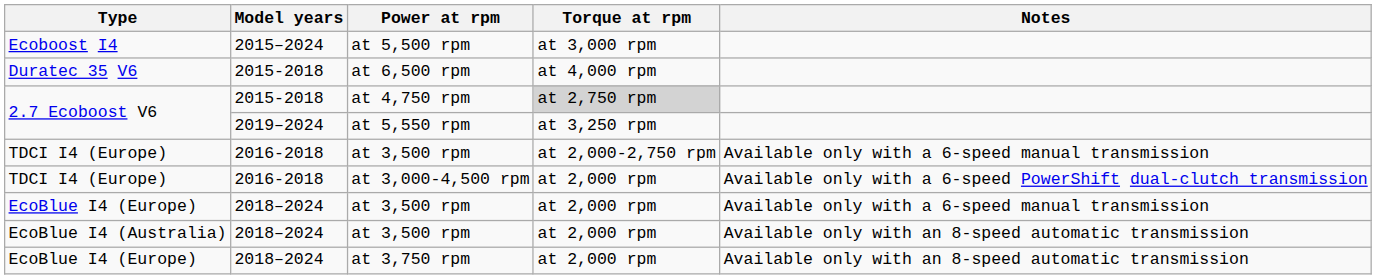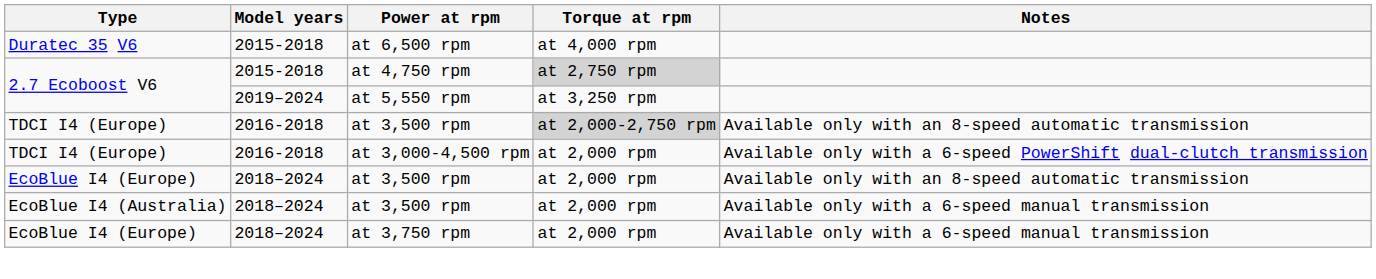 <table class="wikitable">
 <tr>
 <th>Type</th>
 <th>Model years</th>
 <th>Power at rpm</th>
 <th>Torque at rpm</th>
 <th>Notes</th>
-</tr>
-<tr>
-<td> <a href='#'>Ecoboost</a> <a href='#'>I4</a></td>
-<td>2015–2024</td>
-<td> at 5,500 rpm</td>
-<td> at 3,000 rpm</td>
-<td></td>
 </tr>
 <tr>
 <td> <a href='#'>Duratec 35</a> <a href='#'>V6</a></td>
 <td>2015-2018</td>
 <td> at 6,500 rpm</td>
 <td> at 4,000 rpm</td>
 <td></td>
 </tr>
 <tr>
 <td rowspan="2"> <a href='#'>2.7 Ecoboost</a> V6</td>
 <td>2015-2018</td>
 <td> at 4,750 rpm</td>
 <td style="background: lightgrey;"> at 2,750 rpm</td>
 <td></td>
 </tr>
 <tr>
 <td>2019–2024</td>
 <td> at 5,550 rpm</td>
 <td> at 3,250 rpm</td>
 <td></td>
 </tr>
 <tr>
 <td> TDCI I4 (Europe)</td>
 <td>2016-2018</td>
 <td> at 3,500 rpm</td>
-<td> at 2,000-2,750 rpm</td>
-<td>Available only with a 6-speed manual transmission</td>
+<td style="background: lightgrey;"> at 2,000-2,750 rpm</td>
+<td>Available only with an 8-speed automatic transmission</td>
 </tr>
 <tr>
 <td> TDCI I4 (Europe)</td>
 <td>2016-2018</td>
 <td> at 3,000-4,500 rpm</td>
 <td> at 2,000 rpm</td>
 <td>Available only with a 6-speed <a href='#'>PowerShift</a> <a href='#'>dual-clutch transmission</a></td>
 </tr>
 <tr>
 <td> <a href='#'>EcoBlue</a> I4 (Europe)</td>
 <td>2018–2024</td>
 <td> at 3,500 rpm</td>
 <td> at 2,000 rpm</td>
-<td>Available only with a 6-speed manual transmission</td>
+<td>Available only with an 8-speed automatic transmission</td>
 </tr>
 <tr>
 <td> EcoBlue I4 (Australia)</td>
 <td>2018–2024</td>
 <td> at 3,500 rpm</td>
 <td> at 2,000 rpm</td>
-<td>Available only with an 8-speed automatic transmission</td>
+<td>Available only with a 6-speed manual transmission</td>
 </tr>
 <tr>
 <td> EcoBlue I4 (Europe)</td>
 <td>2018–2024</td>
 <td> at 3,750 rpm</td>
 <td> at 2,000 rpm</td>
-<td>Available only with an 8-speed automatic transmission</td>
+<td>Available only with a 6-speed manual transmission</td>
 </tr>
 </table>
